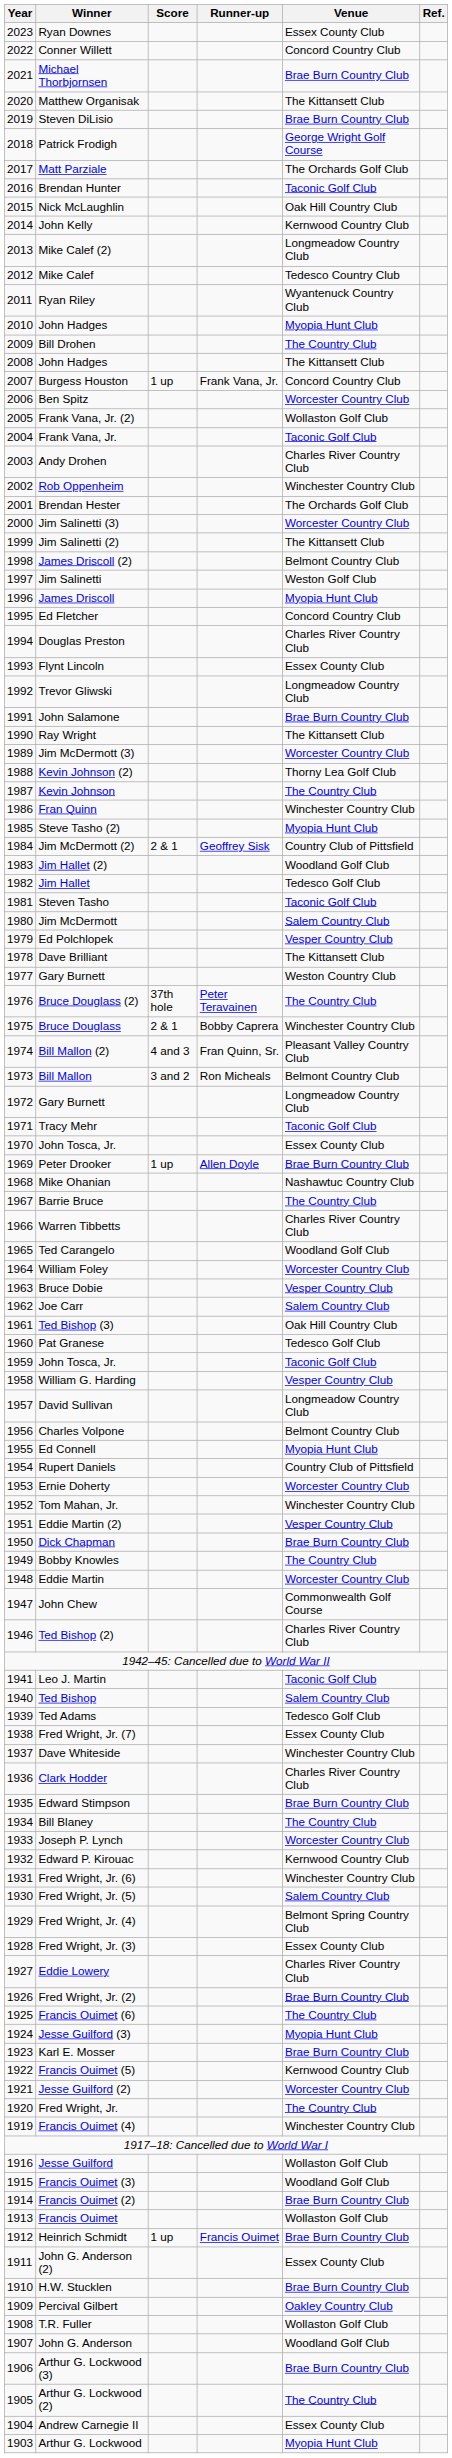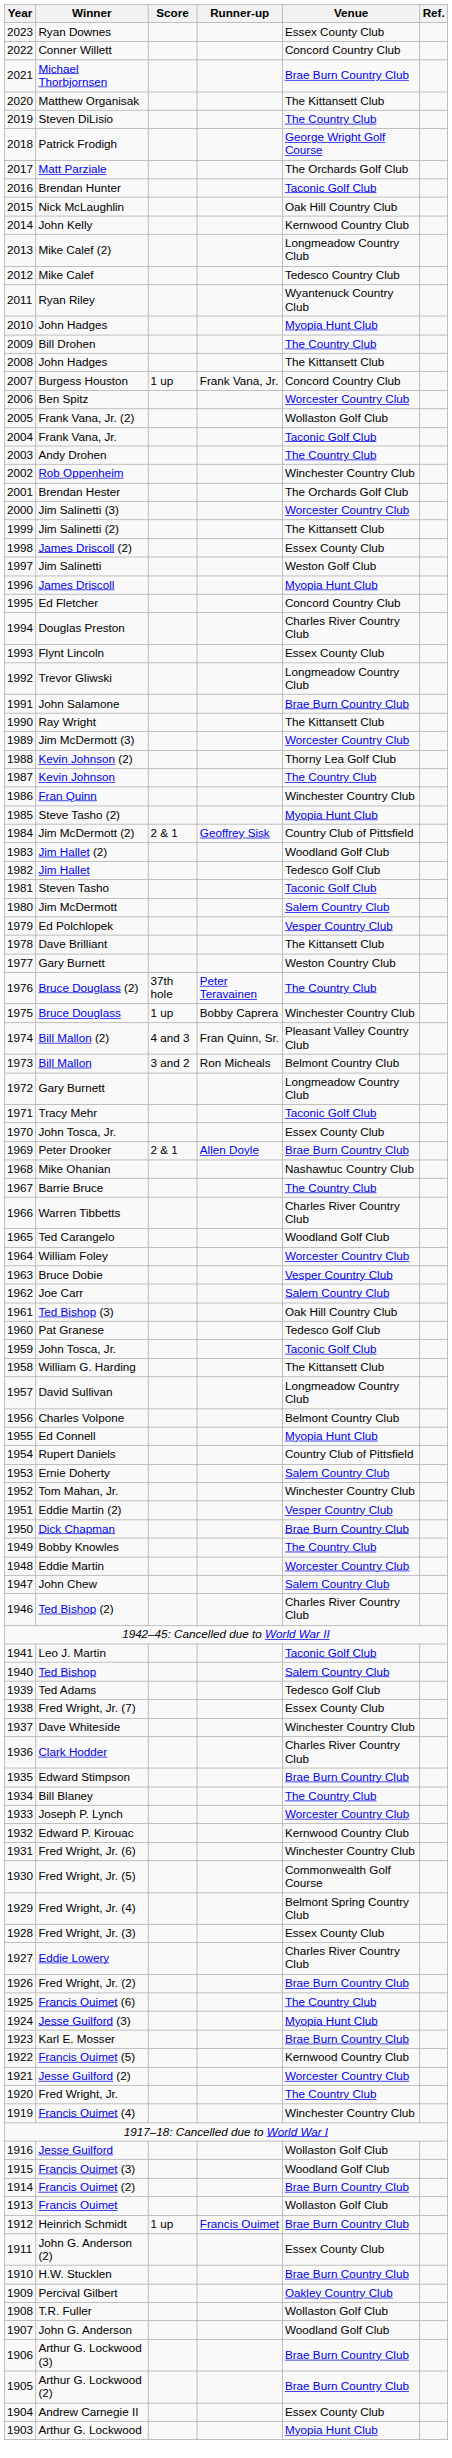 <table class="wikitable">
 <tr>
 <th>Year</th>
 <th>Winner</th>
 <th>Score</th>
 <th>Runner-up</th>
 <th>Venue</th>
 <th>Ref.</th>
 </tr>
 <tr>
 <td>2023</td>
 <td>Ryan Downes</td>
 <td></td>
 <td></td>
 <td>Essex County Club</td>
 <td></td>
 </tr>
 <tr>
 <td>2022</td>
 <td>Conner Willett</td>
 <td></td>
 <td></td>
 <td>Concord Country Club</td>
 <td></td>
 </tr>
 <tr>
 <td>2021</td>
 <td><a href='#'>Michael Thorbjornsen</a></td>
 <td></td>
 <td></td>
 <td><a href='#'>Brae Burn Country Club</a></td>
 <td></td>
 </tr>
 <tr>
 <td>2020</td>
 <td>Matthew Organisak</td>
 <td></td>
 <td></td>
 <td>The Kittansett Club</td>
 <td></td>
 </tr>
 <tr>
 <td>2019</td>
 <td>Steven DiLisio</td>
 <td></td>
 <td></td>
-<td><a href='#'>Brae Burn Country Club</a></td>
+<td><a href='#'>The Country Club</a></td>
 <td></td>
 </tr>
 <tr>
 <td>2018</td>
 <td>Patrick Frodigh</td>
 <td></td>
 <td></td>
 <td><a href='#'>George Wright Golf Course</a></td>
 <td></td>
 </tr>
 <tr>
 <td>2017</td>
 <td><a href='#'>Matt Parziale</a></td>
 <td></td>
 <td></td>
 <td>The Orchards Golf Club</td>
 <td></td>
 </tr>
 <tr>
 <td>2016</td>
 <td>Brendan Hunter</td>
 <td></td>
 <td></td>
 <td><a href='#'>Taconic Golf Club</a></td>
 <td></td>
 </tr>
 <tr>
 <td>2015</td>
 <td>Nick McLaughlin</td>
 <td></td>
 <td></td>
 <td>Oak Hill Country Club</td>
 <td></td>
 </tr>
 <tr>
 <td>2014</td>
 <td>John Kelly</td>
 <td></td>
 <td></td>
 <td>Kernwood Country Club</td>
 <td></td>
 </tr>
 <tr>
 <td>2013</td>
 <td>Mike Calef (2)</td>
 <td></td>
 <td></td>
 <td>Longmeadow Country Club</td>
 <td></td>
 </tr>
 <tr>
 <td>2012</td>
 <td>Mike Calef</td>
 <td></td>
 <td></td>
 <td>Tedesco Country Club</td>
 <td></td>
 </tr>
 <tr>
 <td>2011</td>
 <td>Ryan Riley</td>
 <td></td>
 <td></td>
 <td>Wyantenuck Country Club</td>
 <td></td>
 </tr>
 <tr>
 <td>2010</td>
 <td>John Hadges</td>
 <td></td>
 <td></td>
 <td><a href='#'>Myopia Hunt Club</a></td>
 <td></td>
 </tr>
 <tr>
 <td>2009</td>
 <td>Bill Drohen</td>
 <td></td>
 <td></td>
 <td><a href='#'>The Country Club</a></td>
 <td></td>
 </tr>
 <tr>
 <td>2008</td>
 <td>John Hadges</td>
 <td></td>
 <td></td>
 <td>The Kittansett Club</td>
 <td></td>
 </tr>
 <tr>
 <td>2007</td>
 <td>Burgess Houston</td>
 <td>1 up</td>
 <td>Frank Vana, Jr.</td>
 <td>Concord Country Club</td>
 <td></td>
 </tr>
 <tr>
 <td>2006</td>
 <td>Ben Spitz</td>
 <td></td>
 <td></td>
 <td><a href='#'>Worcester Country Club</a></td>
 <td></td>
 </tr>
 <tr>
 <td>2005</td>
 <td>Frank Vana, Jr. (2)</td>
 <td></td>
 <td></td>
 <td>Wollaston Golf Club</td>
 <td></td>
 </tr>
 <tr>
 <td>2004</td>
 <td>Frank Vana, Jr.</td>
 <td></td>
 <td></td>
 <td><a href='#'>Taconic Golf Club</a></td>
 <td></td>
 </tr>
 <tr>
 <td>2003</td>
 <td>Andy Drohen</td>
 <td></td>
 <td></td>
-<td>Charles River Country Club</td>
+<td><a href='#'>The Country Club</a></td>
 <td></td>
 </tr>
 <tr>
 <td>2002</td>
 <td><a href='#'>Rob Oppenheim</a></td>
 <td></td>
 <td></td>
 <td>Winchester Country Club</td>
 <td></td>
 </tr>
 <tr>
 <td>2001</td>
 <td>Brendan Hester</td>
 <td></td>
 <td></td>
 <td>The Orchards Golf Club</td>
 <td></td>
 </tr>
 <tr>
 <td>2000</td>
 <td>Jim Salinetti (3)</td>
 <td></td>
 <td></td>
 <td><a href='#'>Worcester Country Club</a></td>
 <td></td>
 </tr>
 <tr>
 <td>1999</td>
 <td>Jim Salinetti (2)</td>
 <td></td>
 <td></td>
 <td>The Kittansett Club</td>
 <td></td>
 </tr>
 <tr>
 <td>1998</td>
 <td><a href='#'>James Driscoll</a> (2)</td>
 <td></td>
 <td></td>
-<td>Belmont Country Club</td>
+<td>Essex County Club</td>
 <td></td>
 </tr>
 <tr>
 <td>1997</td>
 <td>Jim Salinetti</td>
 <td></td>
 <td></td>
 <td>Weston Golf Club</td>
 <td></td>
 </tr>
 <tr>
 <td>1996</td>
 <td><a href='#'>James Driscoll</a></td>
 <td></td>
 <td></td>
 <td><a href='#'>Myopia Hunt Club</a></td>
 <td></td>
 </tr>
 <tr>
 <td>1995</td>
 <td>Ed Fletcher</td>
 <td></td>
 <td></td>
 <td>Concord Country Club</td>
 <td></td>
 </tr>
 <tr>
 <td>1994</td>
 <td>Douglas Preston</td>
 <td></td>
 <td></td>
 <td>Charles River Country Club</td>
 <td></td>
 </tr>
 <tr>
 <td>1993</td>
 <td>Flynt Lincoln</td>
 <td></td>
 <td></td>
 <td>Essex County Club</td>
 <td></td>
 </tr>
 <tr>
 <td>1992</td>
 <td>Trevor Gliwski</td>
 <td></td>
 <td></td>
 <td>Longmeadow Country Club</td>
 <td></td>
 </tr>
 <tr>
 <td>1991</td>
 <td>John Salamone</td>
 <td></td>
 <td></td>
 <td><a href='#'>Brae Burn Country Club</a></td>
 <td></td>
 </tr>
 <tr>
 <td>1990</td>
 <td>Ray Wright</td>
 <td></td>
 <td></td>
 <td>The Kittansett Club</td>
 <td></td>
 </tr>
 <tr>
 <td>1989</td>
 <td>Jim McDermott (3)</td>
 <td></td>
 <td></td>
 <td><a href='#'>Worcester Country Club</a></td>
 <td></td>
 </tr>
 <tr>
 <td>1988</td>
 <td><a href='#'>Kevin Johnson</a> (2)</td>
 <td></td>
 <td></td>
 <td>Thorny Lea Golf Club</td>
 <td></td>
 </tr>
 <tr>
 <td>1987</td>
 <td><a href='#'>Kevin Johnson</a></td>
 <td></td>
 <td></td>
 <td><a href='#'>The Country Club</a></td>
 <td></td>
 </tr>
 <tr>
 <td>1986</td>
 <td><a href='#'>Fran Quinn</a></td>
 <td></td>
 <td></td>
 <td>Winchester Country Club</td>
 <td></td>
 </tr>
 <tr>
 <td>1985</td>
 <td>Steve Tasho (2)</td>
 <td></td>
 <td></td>
 <td><a href='#'>Myopia Hunt Club</a></td>
 <td></td>
 </tr>
 <tr>
 <td>1984</td>
 <td>Jim McDermott (2)</td>
 <td>2 & 1</td>
 <td><a href='#'>Geoffrey Sisk</a></td>
 <td>Country Club of Pittsfield</td>
 <td></td>
 </tr>
 <tr>
 <td>1983</td>
 <td><a href='#'>Jim Hallet</a> (2)</td>
 <td></td>
 <td></td>
 <td>Woodland Golf Club</td>
 <td></td>
 </tr>
 <tr>
 <td>1982</td>
 <td><a href='#'>Jim Hallet</a></td>
 <td></td>
 <td></td>
 <td>Tedesco Golf Club</td>
 <td></td>
 </tr>
 <tr>
 <td>1981</td>
 <td>Steven Tasho</td>
 <td></td>
 <td></td>
 <td><a href='#'>Taconic Golf Club</a></td>
 <td></td>
 </tr>
 <tr>
 <td>1980</td>
 <td>Jim McDermott</td>
 <td></td>
 <td></td>
 <td><a href='#'>Salem Country Club</a></td>
 <td></td>
 </tr>
 <tr>
 <td>1979</td>
 <td>Ed Polchlopek</td>
 <td></td>
 <td></td>
 <td><a href='#'>Vesper Country Club</a></td>
 <td></td>
 </tr>
 <tr>
 <td>1978</td>
 <td>Dave Brilliant</td>
 <td></td>
 <td></td>
 <td>The Kittansett Club</td>
 <td></td>
 </tr>
 <tr>
 <td>1977</td>
 <td>Gary Burnett</td>
 <td></td>
 <td></td>
 <td>Weston Country Club</td>
 <td></td>
 </tr>
 <tr>
 <td>1976</td>
 <td><a href='#'>Bruce Douglass</a> (2)</td>
 <td>37th hole</td>
 <td><a href='#'>Peter Teravainen</a></td>
 <td><a href='#'>The Country Club</a></td>
 <td></td>
 </tr>
 <tr>
 <td>1975</td>
 <td><a href='#'>Bruce Douglass</a></td>
-<td>2 & 1</td>
+<td>1 up</td>
 <td>Bobby Caprera</td>
 <td>Winchester Country Club</td>
 <td></td>
 </tr>
 <tr>
 <td>1974</td>
 <td><a href='#'>Bill Mallon</a> (2)</td>
 <td>4 and 3</td>
 <td>Fran Quinn, Sr.</td>
 <td>Pleasant Valley Country Club</td>
 <td></td>
 </tr>
 <tr>
 <td>1973</td>
 <td><a href='#'>Bill Mallon</a></td>
 <td>3 and 2</td>
 <td>Ron Micheals</td>
 <td>Belmont Country Club</td>
 <td></td>
 </tr>
 <tr>
 <td>1972</td>
 <td>Gary Burnett</td>
 <td></td>
 <td></td>
 <td>Longmeadow Country Club</td>
 <td></td>
 </tr>
 <tr>
 <td>1971</td>
 <td>Tracy Mehr</td>
 <td></td>
 <td></td>
 <td><a href='#'>Taconic Golf Club</a></td>
 <td></td>
 </tr>
 <tr>
 <td>1970</td>
 <td>John Tosca, Jr.</td>
 <td></td>
 <td></td>
 <td>Essex County Club</td>
 <td></td>
 </tr>
 <tr>
 <td>1969</td>
 <td>Peter Drooker</td>
-<td>1 up</td>
+<td>2 & 1</td>
 <td><a href='#'>Allen Doyle</a></td>
 <td><a href='#'>Brae Burn Country Club</a></td>
 <td></td>
 </tr>
 <tr>
 <td>1968</td>
 <td>Mike Ohanian</td>
 <td></td>
 <td></td>
 <td>Nashawtuc Country Club</td>
 <td></td>
 </tr>
 <tr>
 <td>1967</td>
 <td>Barrie Bruce</td>
 <td></td>
 <td></td>
 <td><a href='#'>The Country Club</a></td>
 <td></td>
 </tr>
 <tr>
 <td>1966</td>
 <td>Warren Tibbetts</td>
 <td></td>
 <td></td>
 <td>Charles River Country Club</td>
 <td></td>
 </tr>
 <tr>
 <td>1965</td>
 <td>Ted Carangelo</td>
 <td></td>
 <td></td>
 <td>Woodland Golf Club</td>
 <td></td>
 </tr>
 <tr>
 <td>1964</td>
 <td>William Foley</td>
 <td></td>
 <td></td>
 <td><a href='#'>Worcester Country Club</a></td>
 <td></td>
 </tr>
 <tr>
 <td>1963</td>
 <td>Bruce Dobie</td>
 <td></td>
 <td></td>
 <td><a href='#'>Vesper Country Club</a></td>
 <td></td>
 </tr>
 <tr>
 <td>1962</td>
 <td>Joe Carr</td>
 <td></td>
 <td></td>
 <td><a href='#'>Salem Country Club</a></td>
 <td></td>
 </tr>
 <tr>
 <td>1961</td>
 <td><a href='#'>Ted Bishop</a> (3)</td>
 <td></td>
 <td></td>
 <td>Oak Hill Country Club</td>
 <td></td>
 </tr>
 <tr>
 <td>1960</td>
 <td>Pat Granese</td>
 <td></td>
 <td></td>
 <td>Tedesco Golf Club</td>
 <td></td>
 </tr>
 <tr>
 <td>1959</td>
 <td>John Tosca, Jr.</td>
 <td></td>
 <td></td>
 <td><a href='#'>Taconic Golf Club</a></td>
 <td></td>
 </tr>
 <tr>
 <td>1958</td>
 <td>William G. Harding</td>
 <td></td>
 <td></td>
-<td><a href='#'>Vesper Country Club</a></td>
+<td>The Kittansett Club</td>
 <td></td>
 </tr>
 <tr>
 <td>1957</td>
 <td>David Sullivan</td>
 <td></td>
 <td></td>
 <td>Longmeadow Country Club</td>
 <td></td>
 </tr>
 <tr>
 <td>1956</td>
 <td>Charles Volpone</td>
 <td></td>
 <td></td>
 <td>Belmont Country Club</td>
 <td></td>
 </tr>
 <tr>
 <td>1955</td>
 <td>Ed Connell</td>
 <td></td>
 <td></td>
 <td><a href='#'>Myopia Hunt Club</a></td>
 <td></td>
 </tr>
 <tr>
 <td>1954</td>
 <td>Rupert Daniels</td>
 <td></td>
 <td></td>
 <td>Country Club of Pittsfield</td>
 <td></td>
 </tr>
 <tr>
 <td>1953</td>
 <td>Ernie Doherty</td>
 <td></td>
 <td></td>
-<td><a href='#'>Worcester Country Club</a></td>
+<td><a href='#'>Salem Country Club</a></td>
 <td></td>
 </tr>
 <tr>
 <td>1952</td>
 <td>Tom Mahan, Jr.</td>
 <td></td>
 <td></td>
 <td>Winchester Country Club</td>
 <td></td>
 </tr>
 <tr>
 <td>1951</td>
 <td>Eddie Martin (2)</td>
 <td></td>
 <td></td>
 <td><a href='#'>Vesper Country Club</a></td>
 <td></td>
 </tr>
 <tr>
 <td>1950</td>
 <td><a href='#'>Dick Chapman</a></td>
 <td></td>
 <td></td>
 <td><a href='#'>Brae Burn Country Club</a></td>
 <td></td>
 </tr>
 <tr>
 <td>1949</td>
 <td>Bobby Knowles</td>
 <td></td>
 <td></td>
 <td><a href='#'>The Country Club</a></td>
 <td></td>
 </tr>
 <tr>
 <td>1948</td>
 <td>Eddie Martin</td>
 <td></td>
 <td></td>
 <td><a href='#'>Worcester Country Club</a></td>
 <td></td>
 </tr>
 <tr>
 <td>1947</td>
 <td>John Chew</td>
 <td></td>
 <td></td>
-<td>Commonwealth Golf Course</td>
+<td><a href='#'>Salem Country Club</a></td>
 <td></td>
 </tr>
 <tr>
 <td>1946</td>
 <td><a href='#'>Ted Bishop</a> (2)</td>
 <td></td>
 <td></td>
 <td>Charles River Country Club</td>
 <td></td>
 </tr>
 <tr>
 <td colspan="8" style="text-align: center;"><em>1942–45: Cancelled due to <a href='#'>World War II</a></em></td>
 </tr>
 <tr>
 <td>1941</td>
 <td>Leo J. Martin</td>
 <td></td>
 <td></td>
 <td><a href='#'>Taconic Golf Club</a></td>
 <td></td>
 </tr>
 <tr>
 <td>1940</td>
 <td><a href='#'>Ted Bishop</a></td>
 <td></td>
 <td></td>
 <td><a href='#'>Salem Country Club</a></td>
 <td></td>
 </tr>
 <tr>
 <td>1939</td>
 <td>Ted Adams</td>
 <td></td>
 <td></td>
 <td>Tedesco Golf Club</td>
 <td></td>
 </tr>
 <tr>
 <td>1938</td>
 <td>Fred Wright, Jr. (7)</td>
 <td></td>
 <td></td>
 <td>Essex County Club</td>
 <td></td>
 </tr>
 <tr>
 <td>1937</td>
 <td>Dave Whiteside</td>
 <td></td>
 <td></td>
 <td>Winchester Country Club</td>
 <td></td>
 </tr>
 <tr>
 <td>1936</td>
 <td><a href='#'>Clark Hodder</a></td>
 <td></td>
 <td></td>
 <td>Charles River Country Club</td>
 <td></td>
 </tr>
 <tr>
 <td>1935</td>
 <td>Edward Stimpson</td>
 <td></td>
 <td></td>
 <td><a href='#'>Brae Burn Country Club</a></td>
 <td></td>
 </tr>
 <tr>
 <td>1934</td>
 <td>Bill Blaney</td>
 <td></td>
 <td></td>
 <td><a href='#'>The Country Club</a></td>
 <td></td>
 </tr>
 <tr>
 <td>1933</td>
 <td>Joseph P. Lynch</td>
 <td></td>
 <td></td>
 <td><a href='#'>Worcester Country Club</a></td>
 <td></td>
 </tr>
 <tr>
 <td>1932</td>
 <td>Edward P. Kirouac</td>
 <td></td>
 <td></td>
 <td>Kernwood Country Club</td>
 <td></td>
 </tr>
 <tr>
 <td>1931</td>
 <td>Fred Wright, Jr. (6)</td>
 <td></td>
 <td></td>
 <td>Winchester Country Club</td>
 <td></td>
 </tr>
 <tr>
 <td>1930</td>
 <td>Fred Wright, Jr. (5)</td>
 <td></td>
 <td></td>
-<td><a href='#'>Salem Country Club</a></td>
+<td>Commonwealth Golf Course</td>
 <td></td>
 </tr>
 <tr>
 <td>1929</td>
 <td>Fred Wright, Jr. (4)</td>
 <td></td>
 <td></td>
 <td>Belmont Spring Country Club</td>
 <td></td>
 </tr>
 <tr>
 <td>1928</td>
 <td>Fred Wright, Jr. (3)</td>
 <td></td>
 <td></td>
 <td>Essex County Club</td>
 <td></td>
 </tr>
 <tr>
 <td>1927</td>
 <td><a href='#'>Eddie Lowery</a></td>
 <td></td>
 <td></td>
 <td>Charles River Country Club</td>
 <td></td>
 </tr>
 <tr>
 <td>1926</td>
 <td>Fred Wright, Jr. (2)</td>
 <td></td>
 <td></td>
 <td><a href='#'>Brae Burn Country Club</a></td>
 <td></td>
 </tr>
 <tr>
 <td>1925</td>
 <td><a href='#'>Francis Ouimet</a> (6)</td>
 <td></td>
 <td></td>
 <td><a href='#'>The Country Club</a></td>
 <td></td>
 </tr>
 <tr>
 <td>1924</td>
 <td><a href='#'>Jesse Guilford</a> (3)</td>
 <td></td>
 <td></td>
 <td><a href='#'>Myopia Hunt Club</a></td>
 <td></td>
 </tr>
 <tr>
 <td>1923</td>
 <td>Karl E. Mosser</td>
 <td></td>
 <td></td>
 <td><a href='#'>Brae Burn Country Club</a></td>
 <td></td>
 </tr>
 <tr>
 <td>1922</td>
 <td><a href='#'>Francis Ouimet</a> (5)</td>
 <td></td>
 <td></td>
 <td>Kernwood Country Club</td>
 <td></td>
 </tr>
 <tr>
 <td>1921</td>
 <td><a href='#'>Jesse Guilford</a> (2)</td>
 <td></td>
 <td></td>
 <td><a href='#'>Worcester Country Club</a></td>
 <td></td>
 </tr>
 <tr>
 <td>1920</td>
 <td>Fred Wright, Jr.</td>
 <td></td>
 <td></td>
 <td><a href='#'>The Country Club</a></td>
 <td></td>
 </tr>
 <tr>
 <td>1919</td>
 <td><a href='#'>Francis Ouimet</a> (4)</td>
 <td></td>
 <td></td>
 <td>Winchester Country Club</td>
 <td></td>
 </tr>
 <tr>
 <td colspan="8" style="text-align: center;"><em>1917–18: Cancelled due to <a href='#'>World War I</a></em></td>
 </tr>
 <tr>
 <td>1916</td>
 <td><a href='#'>Jesse Guilford</a></td>
 <td></td>
 <td></td>
 <td>Wollaston Golf Club</td>
 <td></td>
 </tr>
 <tr>
 <td>1915</td>
 <td><a href='#'>Francis Ouimet</a> (3)</td>
 <td></td>
 <td></td>
 <td>Woodland Golf Club</td>
 <td></td>
 </tr>
 <tr>
 <td>1914</td>
 <td><a href='#'>Francis Ouimet</a> (2)</td>
 <td></td>
 <td></td>
 <td><a href='#'>Brae Burn Country Club</a></td>
 <td></td>
 </tr>
 <tr>
 <td>1913</td>
 <td><a href='#'>Francis Ouimet</a></td>
 <td></td>
 <td></td>
 <td>Wollaston Golf Club</td>
 <td></td>
 </tr>
 <tr>
 <td>1912</td>
 <td>Heinrich Schmidt</td>
 <td>1 up</td>
 <td><a href='#'>Francis Ouimet</a></td>
 <td><a href='#'>Brae Burn Country Club</a></td>
 <td></td>
 </tr>
 <tr>
 <td>1911</td>
 <td>John G. Anderson (2)</td>
 <td></td>
 <td></td>
 <td>Essex County Club</td>
 <td></td>
 </tr>
 <tr>
 <td>1910</td>
 <td>H.W. Stucklen</td>
 <td></td>
 <td></td>
 <td><a href='#'>Brae Burn Country Club</a></td>
 <td></td>
 </tr>
 <tr>
 <td>1909</td>
 <td>Percival Gilbert</td>
 <td></td>
 <td></td>
 <td><a href='#'>Oakley Country Club</a></td>
 <td></td>
 </tr>
 <tr>
 <td>1908</td>
 <td>T.R. Fuller</td>
 <td></td>
 <td></td>
 <td>Wollaston Golf Club</td>
 <td></td>
 </tr>
 <tr>
 <td>1907</td>
 <td>John G. Anderson</td>
 <td></td>
 <td></td>
 <td>Woodland Golf Club</td>
 <td></td>
 </tr>
 <tr>
 <td>1906</td>
 <td>Arthur G. Lockwood (3)</td>
 <td></td>
 <td></td>
 <td><a href='#'>Brae Burn Country Club</a></td>
 <td></td>
 </tr>
 <tr>
 <td>1905</td>
 <td>Arthur G. Lockwood (2)</td>
 <td></td>
 <td></td>
-<td><a href='#'>The Country Club</a></td>
+<td><a href='#'>Brae Burn Country Club</a></td>
 <td></td>
 </tr>
 <tr>
 <td>1904</td>
 <td>Andrew Carnegie II</td>
 <td></td>
 <td></td>
 <td>Essex County Club</td>
 <td></td>
 </tr>
 <tr>
 <td>1903</td>
 <td>Arthur G. Lockwood</td>
 <td></td>
 <td></td>
 <td><a href='#'>Myopia Hunt Club</a></td>
 <td></td>
 </tr>
 </table>
